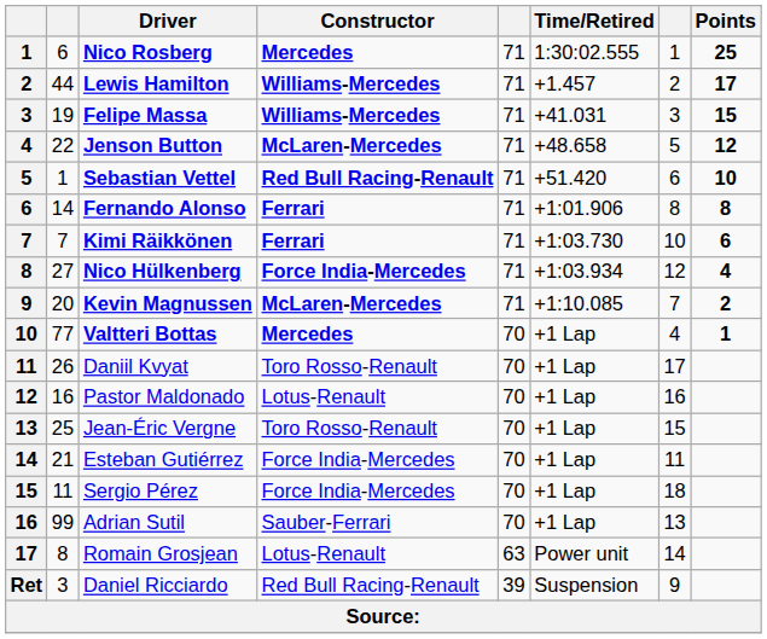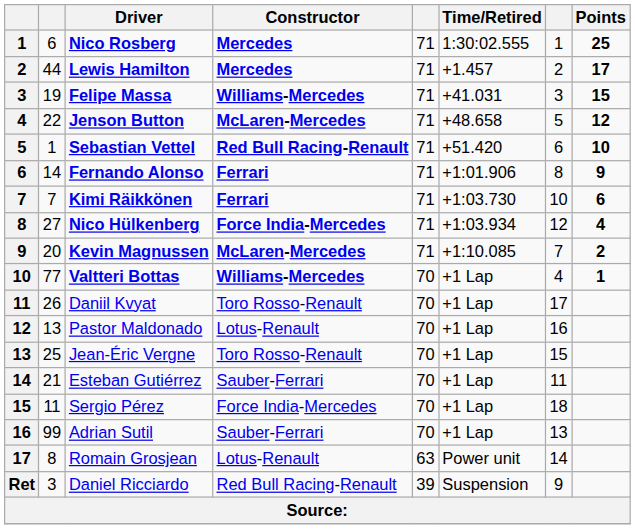 <table class="wikitable sortable" style="font-size: 85%">
 <tr>
 <th scope="col"></th>
 <th scope="col"></th>
 <th scope="col">Driver</th>
 <th scope="col">Constructor</th>
 <th scope="col" class="unsortable"></th>
 <th scope="col" class="unsortable">Time/Retired</th>
 <th scope="col"></th>
 <th scope="col">Points</th>
 </tr>
 <tr>
 <th scope="row">1</th>
 <td align="center">6</td>
 <td data-sort-value="ROS"><strong> <a href='#'>Nico Rosberg</a></strong></td>
 <td><strong><a href='#'>Mercedes</a></strong></td>
 <td>71</td>
 <td>1:30:02.555</td>
 <td align="center">1</td>
 <td align="center"><strong>25</strong></td>
 </tr>
 <tr>
 <th scope="row">2</th>
 <td align="center">44</td>
 <td data-sort-value="HAM"><strong> <a href='#'>Lewis Hamilton</a></strong></td>
-<td><strong><a href='#'>Williams</a>-<a href='#'>Mercedes</a></strong></td>
+<td><strong><a href='#'>Mercedes</a></strong></td>
 <td>71</td>
 <td>+1.457</td>
 <td align="center">2</td>
 <td align="center"><strong>17</strong></td>
 </tr>
 <tr>
 <th scope="row">3</th>
 <td align="center">19</td>
 <td data-sort-value="MAS"><strong> <a href='#'>Felipe Massa</a></strong></td>
 <td><strong><a href='#'>Williams</a>-<a href='#'>Mercedes</a></strong></td>
 <td>71</td>
 <td>+41.031</td>
 <td align="center">3</td>
 <td align="center"><strong>15</strong></td>
 </tr>
 <tr>
 <th scope="row">4</th>
 <td align="center">22</td>
 <td data-sort-value="BUT"><strong> <a href='#'>Jenson Button</a></strong></td>
 <td><strong><a href='#'>McLaren</a>-<a href='#'>Mercedes</a></strong></td>
 <td>71</td>
 <td>+48.658</td>
 <td align="center">5</td>
 <td align="center"><strong>12</strong></td>
 </tr>
 <tr>
 <th scope="row">5</th>
 <td align="center">1</td>
 <td data-sort-value="VET"><strong> <a href='#'>Sebastian Vettel</a></strong></td>
 <td><strong><a href='#'>Red Bull Racing</a>-<a href='#'>Renault</a></strong></td>
 <td>71</td>
 <td>+51.420</td>
 <td align="center">6</td>
 <td align="center"><strong>10</strong></td>
 </tr>
 <tr>
 <th scope="row">6</th>
 <td align="center">14</td>
 <td data-sort-value="ALO"><strong> <a href='#'>Fernando Alonso</a></strong></td>
 <td><strong><a href='#'>Ferrari</a></strong></td>
 <td>71</td>
 <td>+1:01.906</td>
 <td align="center">8</td>
-<td align="center"><strong>8</strong></td>
+<td align="center"><strong>9</strong></td>
 </tr>
 <tr>
 <th scope="row">7</th>
 <td align="center">7</td>
 <td data-sort-value="RAI"><strong> <a href='#'>Kimi Räikkönen</a></strong></td>
 <td><strong><a href='#'>Ferrari</a></strong></td>
 <td>71</td>
 <td>+1:03.730</td>
 <td align="center">10</td>
 <td align="center"><strong>6</strong></td>
 </tr>
 <tr>
 <th scope="row">8</th>
 <td align="center">27</td>
 <td data-sort-value="HUL"><strong> <a href='#'>Nico Hülkenberg</a></strong></td>
 <td><strong><a href='#'>Force India</a>-<a href='#'>Mercedes</a></strong></td>
 <td>71</td>
 <td>+1:03.934</td>
 <td align="center">12</td>
 <td align="center"><strong>4</strong></td>
 </tr>
 <tr>
 <th scope="row">9</th>
 <td align="center">20</td>
 <td data-sort-value="MAG"><strong> <a href='#'>Kevin Magnussen</a></strong></td>
 <td><strong><a href='#'>McLaren</a>-<a href='#'>Mercedes</a></strong></td>
 <td>71</td>
 <td>+1:10.085</td>
 <td align="center">7</td>
 <td align="center"><strong>2</strong></td>
 </tr>
 <tr>
 <th scope="row">10</th>
 <td align="center">77</td>
 <td data-sort-value="BOT"><strong> <a href='#'>Valtteri Bottas</a></strong></td>
-<td><strong><a href='#'>Mercedes</a></strong></td>
+<td><strong><a href='#'>Williams</a>-<a href='#'>Mercedes</a></strong></td>
 <td>70</td>
 <td>+1 Lap</td>
 <td align="center">4</td>
 <td align="center"><strong>1</strong></td>
 </tr>
 <tr>
 <th scope="row">11</th>
 <td align="center">26</td>
 <td data-sort-value="KVY"> <a href='#'>Daniil Kvyat</a></td>
 <td><a href='#'>Toro Rosso</a>-<a href='#'>Renault</a></td>
 <td>70</td>
 <td>+1 Lap</td>
 <td align="center">17</td>
 <td></td>
 </tr>
 <tr>
 <th scope="row">12</th>
-<td align="center">16</td>
+<td align="center">13</td>
 <td data-sort-value="MAL"> <a href='#'>Pastor Maldonado</a></td>
 <td><a href='#'>Lotus</a>-<a href='#'>Renault</a></td>
 <td>70</td>
 <td>+1 Lap</td>
 <td align="center">16</td>
 <td></td>
 </tr>
 <tr>
 <th scope="row">13</th>
 <td align="center">25</td>
 <td data-sort-value="VER"> <a href='#'>Jean-Éric Vergne</a></td>
 <td><a href='#'>Toro Rosso</a>-<a href='#'>Renault</a></td>
 <td>70</td>
 <td>+1 Lap</td>
 <td align="center">15</td>
 <td></td>
 </tr>
 <tr>
 <th scope="row">14</th>
 <td align="center">21</td>
 <td data-sort-value="GUT"> <a href='#'>Esteban Gutiérrez</a></td>
-<td><a href='#'>Force India</a>-<a href='#'>Mercedes</a></td>
+<td><a href='#'>Sauber</a>-<a href='#'>Ferrari</a></td>
 <td>70</td>
 <td>+1 Lap</td>
 <td align="center">11</td>
 <td></td>
 </tr>
 <tr>
 <th scope="row">15</th>
 <td align="center">11</td>
 <td data-sort-value="PER"> <a href='#'>Sergio Pérez</a></td>
 <td><a href='#'>Force India</a>-<a href='#'>Mercedes</a></td>
 <td>70</td>
 <td>+1 Lap</td>
 <td align="center">18</td>
 <td></td>
 </tr>
 <tr>
 <th scope="row">16</th>
 <td align="center">99</td>
 <td data-sort-value="SUT"> <a href='#'>Adrian Sutil</a></td>
 <td><a href='#'>Sauber</a>-<a href='#'>Ferrari</a></td>
 <td>70</td>
 <td>+1 Lap</td>
 <td align="center">13</td>
 <td></td>
 </tr>
 <tr>
 <th scope="row">17</th>
 <td align="center">8</td>
 <td data-sort-value="GRO"> <a href='#'>Romain Grosjean</a></td>
 <td><a href='#'>Lotus</a>-<a href='#'>Renault</a></td>
 <td>63</td>
 <td>Power unit</td>
 <td align="center">14</td>
 <td></td>
 </tr>
 <tr>
 <th data-sort-value="18" scope="row">Ret</th>
 <td align="center">3</td>
 <td data-sort-value="RIC"> <a href='#'>Daniel Ricciardo</a></td>
 <td><a href='#'>Red Bull Racing</a>-<a href='#'>Renault</a></td>
 <td>39</td>
 <td>Suspension</td>
 <td align="center">9</td>
 <td></td>
 </tr>
 <tr class="sortbottom">
 <th colspan="8">Source:</th>
 </tr>
 <tr>
 </tr>
 </table>
